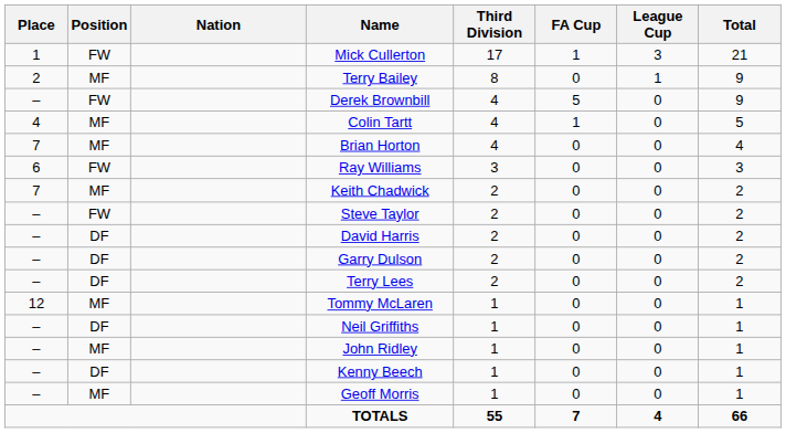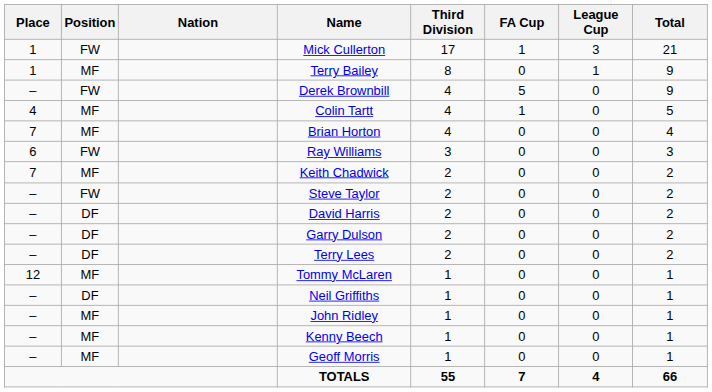 <table class="wikitable" style="font-size: 95%; text-align: center;">
 <tr>
 <th width=60>Place</th>
 <th width=60>Position</th>
 <th width=180>Nation</th>
 <th width=150>Name</th>
 <th width=80>Third Division</th>
 <th width=80>FA Cup</th>
 <th width=80>League Cup</th>
 <th width=80>Total</th>
 </tr>
 <tr>
 <td>1</td>
 <td>FW</td>
 <td></td>
 <td><a href='#'>Mick Cullerton</a></td>
 <td>17</td>
 <td>1</td>
 <td>3</td>
 <td>21</td>
 </tr>
 <tr>
-<td>2</td>
+<td>1</td>
 <td>MF</td>
 <td></td>
 <td><a href='#'>Terry Bailey</a></td>
 <td>8</td>
 <td>0</td>
 <td>1</td>
 <td>9</td>
 </tr>
 <tr>
 <td>–</td>
 <td>FW</td>
 <td></td>
 <td><a href='#'>Derek Brownbill</a></td>
 <td>4</td>
 <td>5</td>
 <td>0</td>
 <td>9</td>
 </tr>
 <tr>
 <td>4</td>
 <td>MF</td>
 <td></td>
 <td><a href='#'>Colin Tartt</a></td>
 <td>4</td>
 <td>1</td>
 <td>0</td>
 <td>5</td>
 </tr>
 <tr>
 <td>7</td>
 <td>MF</td>
 <td></td>
 <td><a href='#'>Brian Horton</a></td>
 <td>4</td>
 <td>0</td>
 <td>0</td>
 <td>4</td>
 </tr>
 <tr>
 <td>6</td>
 <td>FW</td>
 <td></td>
 <td><a href='#'>Ray Williams</a></td>
 <td>3</td>
 <td>0</td>
 <td>0</td>
 <td>3</td>
 </tr>
 <tr>
 <td>7</td>
 <td>MF</td>
 <td></td>
 <td><a href='#'>Keith Chadwick</a></td>
 <td>2</td>
 <td>0</td>
 <td>0</td>
 <td>2</td>
 </tr>
 <tr>
 <td>–</td>
 <td>FW</td>
 <td></td>
 <td><a href='#'>Steve Taylor</a></td>
 <td>2</td>
 <td>0</td>
 <td>0</td>
 <td>2</td>
 </tr>
 <tr>
 <td>–</td>
 <td>DF</td>
 <td></td>
 <td><a href='#'>David Harris</a></td>
 <td>2</td>
 <td>0</td>
 <td>0</td>
 <td>2</td>
 </tr>
 <tr>
 <td>–</td>
 <td>DF</td>
 <td></td>
 <td><a href='#'>Garry Dulson</a></td>
 <td>2</td>
 <td>0</td>
 <td>0</td>
 <td>2</td>
 </tr>
 <tr>
 <td>–</td>
 <td>DF</td>
 <td></td>
 <td><a href='#'>Terry Lees</a></td>
 <td>2</td>
 <td>0</td>
 <td>0</td>
 <td>2</td>
 </tr>
 <tr>
 <td>12</td>
 <td>MF</td>
 <td></td>
 <td><a href='#'>Tommy McLaren</a></td>
 <td>1</td>
 <td>0</td>
 <td>0</td>
 <td>1</td>
 </tr>
 <tr>
 <td>–</td>
 <td>DF</td>
 <td></td>
 <td><a href='#'>Neil Griffiths</a></td>
 <td>1</td>
 <td>0</td>
 <td>0</td>
 <td>1</td>
 </tr>
 <tr>
 <td>–</td>
 <td>MF</td>
 <td></td>
 <td><a href='#'>John Ridley</a></td>
 <td>1</td>
 <td>0</td>
 <td>0</td>
 <td>1</td>
 </tr>
 <tr>
 <td>–</td>
-<td>DF</td>
+<td>MF</td>
 <td></td>
 <td><a href='#'>Kenny Beech</a></td>
 <td>1</td>
 <td>0</td>
 <td>0</td>
 <td>1</td>
 </tr>
 <tr>
 <td>–</td>
 <td>MF</td>
 <td></td>
 <td><a href='#'>Geoff Morris</a></td>
 <td>1</td>
 <td>0</td>
 <td>0</td>
 <td>1</td>
 </tr>
 <tr>
 <td colspan="3"></td>
 <td><strong>TOTALS</strong></td>
 <td><strong>55</strong></td>
 <td><strong>7</strong></td>
 <td><strong>4</strong></td>
 <td><strong>66</strong></td>
 </tr>
 </table>
